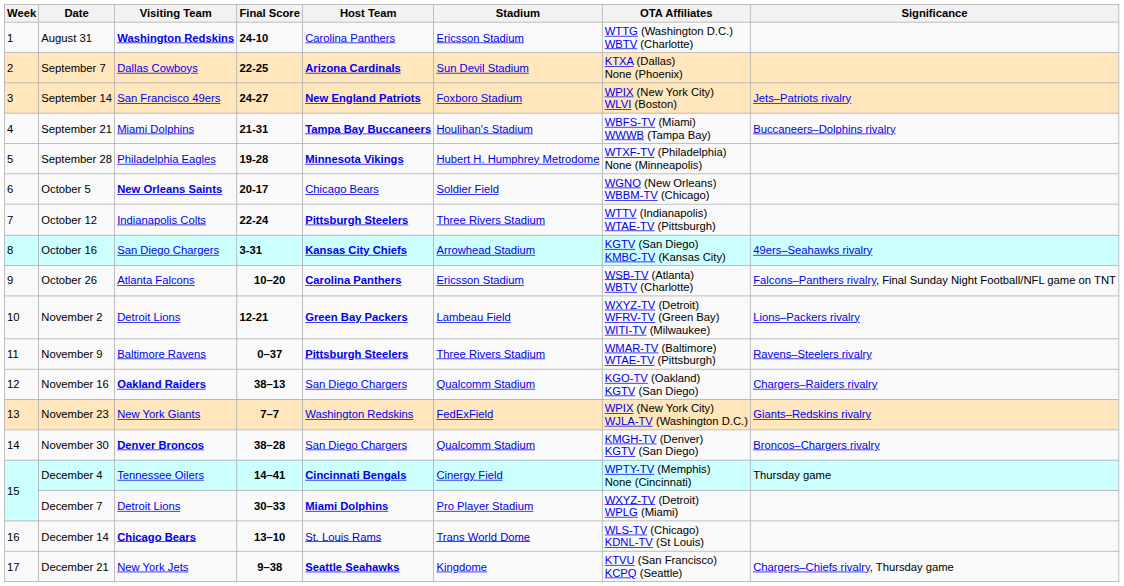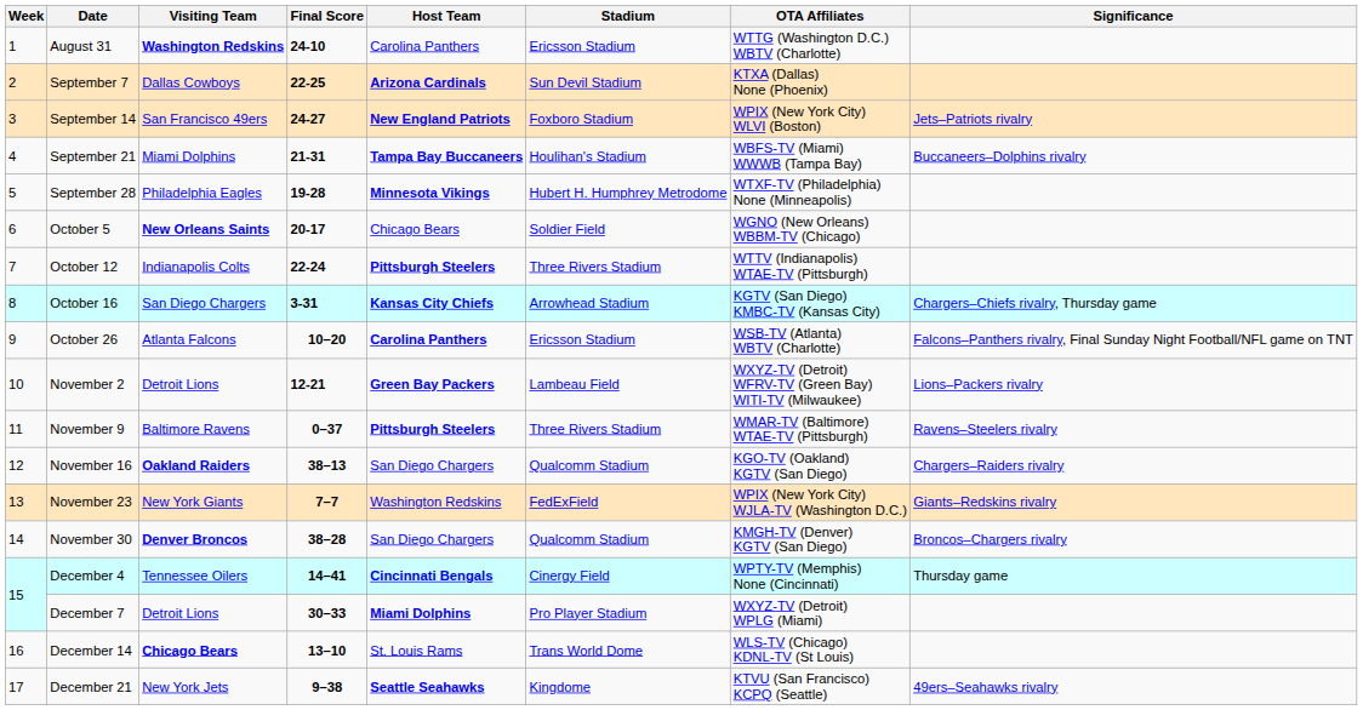 <table class="wikitable" style="font-size: 95%;">
 <tr>
 <th>Week</th>
 <th>Date</th>
 <th>Visiting Team</th>
 <th>Final Score</th>
 <th>Host Team</th>
 <th>Stadium</th>
 <th>OTA Affiliates</th>
 <th>Significance</th>
 </tr>
 <tr>
 <td>1</td>
 <td>August 31</td>
 <td><strong><a href='#'>Washington Redskins</a></strong></td>
 <td><strong>24-10</strong></td>
 <td><a href='#'>Carolina Panthers</a></td>
 <td><a href='#'>Ericsson Stadium</a></td>
 <td><a href='#'>WTTG</a> (Washington D.C.)<br><a href='#'>WBTV</a> (Charlotte)</td>
 <td></td>
 </tr>
 <tr bgcolor="#FFE6BD">
 <td>2</td>
 <td>September 7</td>
 <td><a href='#'>Dallas Cowboys</a></td>
 <td><strong>22-25</strong></td>
 <td><strong><a href='#'>Arizona Cardinals</a></strong></td>
 <td><a href='#'>Sun Devil Stadium</a></td>
 <td><a href='#'>KTXA</a> (Dallas)<br>None (Phoenix)</td>
 <td></td>
 </tr>
 <tr bgcolor="#FFE6BD">
 <td>3</td>
 <td>September 14</td>
 <td><a href='#'>San Francisco 49ers</a></td>
 <td><strong>24-27</strong></td>
 <td><strong><a href='#'>New England Patriots</a></strong></td>
 <td><a href='#'>Foxboro Stadium</a></td>
 <td><a href='#'>WPIX</a> (New York City)<br><a href='#'>WLVI</a> (Boston)</td>
 <td><a href='#'>Jets–Patriots rivalry</a></td>
 </tr>
 <tr>
 <td>4</td>
 <td>September 21</td>
 <td><a href='#'>Miami Dolphins</a></td>
 <td><strong>21-31</strong></td>
 <td><strong><a href='#'>Tampa Bay Buccaneers</a></strong></td>
 <td><a href='#'>Houlihan's Stadium</a></td>
 <td><a href='#'>WBFS-TV</a> (Miami)<br><a href='#'>WWWB</a> (Tampa Bay)</td>
 <td><a href='#'>Buccaneers–Dolphins rivalry</a></td>
 </tr>
 <tr>
 <td>5</td>
 <td>September 28</td>
 <td><a href='#'>Philadelphia Eagles</a></td>
 <td><strong>19-28</strong></td>
 <td><strong><a href='#'>Minnesota Vikings</a></strong></td>
 <td><a href='#'>Hubert H. Humphrey Metrodome</a></td>
 <td><a href='#'>WTXF-TV</a> (Philadelphia)<br>None (Minneapolis)</td>
 <td></td>
 </tr>
 <tr>
 <td>6</td>
 <td>October 5</td>
 <td><strong><a href='#'>New Orleans Saints</a></strong></td>
 <td><strong>20-17</strong></td>
 <td><a href='#'>Chicago Bears</a></td>
 <td><a href='#'>Soldier Field</a></td>
 <td><a href='#'>WGNO</a> (New Orleans)<br><a href='#'>WBBM-TV</a> (Chicago)</td>
 <td></td>
 </tr>
 <tr>
 <td>7</td>
 <td>October 12</td>
 <td><a href='#'>Indianapolis Colts</a></td>
 <td><strong>22-24</strong></td>
 <td><strong><a href='#'>Pittsburgh Steelers</a></strong></td>
 <td><a href='#'>Three Rivers Stadium</a></td>
 <td><a href='#'>WTTV</a> (Indianapolis)<br><a href='#'>WTAE-TV</a> (Pittsburgh)</td>
 <td></td>
 </tr>
 <tr bgcolor="#ccffff">
 <td>8</td>
 <td>October 16</td>
 <td><a href='#'>San Diego Chargers</a></td>
 <td><strong>3-31</strong></td>
 <td><strong><a href='#'>Kansas City Chiefs</a></strong></td>
 <td><a href='#'>Arrowhead Stadium</a></td>
 <td><a href='#'>KGTV</a> (San Diego)<br><a href='#'>KMBC-TV</a> (Kansas City)</td>
-<td><a href='#'>49ers–Seahawks rivalry</a></td>
+<td><a href='#'>Chargers–Chiefs rivalry</a>, Thursday game</td>
 </tr>
 <tr>
 <td>9</td>
 <td>October 26</td>
 <td><a href='#'>Atlanta Falcons</a></td>
 <td align="center"><strong>10–20</strong></td>
 <td><strong><a href='#'>Carolina Panthers</a></strong></td>
 <td><a href='#'>Ericsson Stadium</a></td>
 <td><a href='#'>WSB-TV</a> (Atlanta)<br><a href='#'>WBTV</a> (Charlotte)</td>
 <td><a href='#'>Falcons–Panthers rivalry</a>, Final Sunday Night Football/NFL game on TNT</td>
 </tr>
 <tr>
 <td>10</td>
 <td>November 2</td>
 <td><a href='#'>Detroit Lions</a></td>
 <td><strong>12-21</strong></td>
 <td><strong><a href='#'>Green Bay Packers</a></strong></td>
 <td><a href='#'>Lambeau Field</a></td>
 <td><a href='#'>WXYZ-TV</a> (Detroit)<br><a href='#'>WFRV-TV</a> (Green Bay)<br><a href='#'>WITI-TV</a> (Milwaukee)</td>
 <td><a href='#'>Lions–Packers rivalry</a></td>
 </tr>
 <tr>
 <td>11</td>
 <td>November 9</td>
 <td><a href='#'>Baltimore Ravens</a></td>
 <td align="center"><strong>0–37</strong></td>
 <td><strong><a href='#'>Pittsburgh Steelers</a></strong></td>
 <td><a href='#'>Three Rivers Stadium</a></td>
 <td><a href='#'>WMAR-TV</a> (Baltimore)<br><a href='#'>WTAE-TV</a> (Pittsburgh)</td>
 <td><a href='#'>Ravens–Steelers rivalry</a></td>
 </tr>
 <tr>
 <td>12</td>
 <td>November 16</td>
 <td><strong><a href='#'>Oakland Raiders</a></strong></td>
 <td align="center"><strong>38–13</strong></td>
 <td><a href='#'>San Diego Chargers</a></td>
 <td><a href='#'>Qualcomm Stadium</a></td>
 <td><a href='#'>KGO-TV</a> (Oakland)<br><a href='#'>KGTV</a> (San Diego)</td>
 <td><a href='#'>Chargers–Raiders rivalry</a></td>
 </tr>
 <tr bgcolor="#FFE6BD">
 <td>13</td>
 <td>November 23</td>
 <td><a href='#'>New York Giants</a></td>
 <td align="center"><strong>7–7</strong></td>
 <td><a href='#'>Washington Redskins</a></td>
 <td><a href='#'>FedExField</a></td>
 <td><a href='#'>WPIX</a> (New York City)<br><a href='#'>WJLA-TV</a> (Washington D.C.)</td>
 <td><a href='#'>Giants–Redskins rivalry</a></td>
 </tr>
 <tr>
 <td>14</td>
 <td>November 30</td>
 <td><strong><a href='#'>Denver Broncos</a></strong></td>
 <td align="center"><strong>38–28</strong></td>
 <td><a href='#'>San Diego Chargers</a></td>
 <td><a href='#'>Qualcomm Stadium</a></td>
 <td><a href='#'>KMGH-TV</a> (Denver)<br><a href='#'>KGTV</a> (San Diego)</td>
 <td><a href='#'>Broncos–Chargers rivalry</a></td>
 </tr>
 <tr bgcolor="#ccffff">
 <td rowspan="2">15</td>
 <td>December 4</td>
 <td><a href='#'>Tennessee Oilers</a></td>
 <td align="center"><strong>14–41</strong></td>
 <td><strong><a href='#'>Cincinnati Bengals</a></strong></td>
 <td><a href='#'>Cinergy Field</a></td>
 <td><a href='#'>WPTY-TV</a> (Memphis)<br>None (Cincinnati)</td>
 <td>Thursday game</td>
 </tr>
 <tr>
 <td>December 7</td>
 <td><a href='#'>Detroit Lions</a></td>
 <td align="center"><strong>30–33</strong></td>
 <td><strong><a href='#'>Miami Dolphins</a></strong></td>
 <td><a href='#'>Pro Player Stadium</a></td>
 <td><a href='#'>WXYZ-TV</a> (Detroit)<br><a href='#'>WPLG</a> (Miami)</td>
 <td></td>
 </tr>
 <tr>
 <td>16</td>
 <td>December 14</td>
 <td><strong><a href='#'>Chicago Bears</a></strong></td>
 <td align="center"><strong>13–10</strong></td>
 <td><a href='#'>St. Louis Rams</a></td>
 <td><a href='#'>Trans World Dome</a></td>
 <td><a href='#'>WLS-TV</a> (Chicago)<br><a href='#'>KDNL-TV</a> (St Louis)</td>
 <td></td>
 </tr>
 <tr>
 <td>17</td>
 <td>December 21</td>
 <td><a href='#'>New York Jets</a></td>
 <td align="center"><strong>9–38</strong></td>
 <td><strong><a href='#'>Seattle Seahawks</a></strong></td>
 <td><a href='#'>Kingdome</a></td>
 <td><a href='#'>KTVU</a> (San Francisco)<br><a href='#'>KCPQ</a> (Seattle)</td>
-<td><a href='#'>Chargers–Chiefs rivalry</a>, Thursday game</td>
+<td><a href='#'>49ers–Seahawks rivalry</a></td>
 </tr>
 </table>
